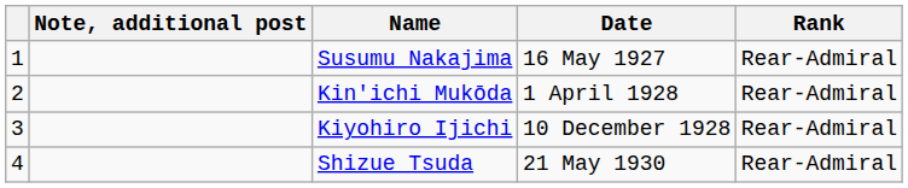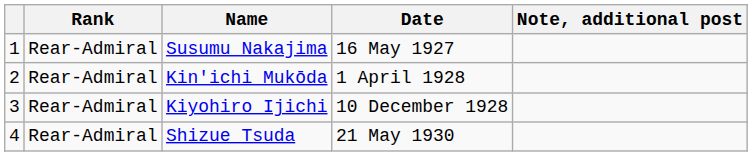 <table class=wikitable>
 <tr>
 <th></th>
-<th>Note, additional post</th>
+<th>Rank</th>
 <th>Name</th>
 <th>Date</th>
-<th>Rank</th>
+<th>Note, additional post</th>
 </tr>
 <tr>
 <td>1</td>
-<td></td>
+<td>Rear-Admiral</td>
 <td><a href='#'>Susumu Nakajima</a></td>
 <td>16 May 1927</td>
-<td>Rear-Admiral</td>
+<td></td>
 </tr>
 <tr>
 <td>2</td>
-<td></td>
+<td>Rear-Admiral</td>
 <td><a href='#'>Kin'ichi Mukōda</a></td>
 <td>1 April 1928</td>
-<td>Rear-Admiral</td>
+<td></td>
 </tr>
 <tr>
 <td>3</td>
-<td></td>
+<td>Rear-Admiral</td>
 <td><a href='#'>Kiyohiro Ijichi</a></td>
 <td>10 December 1928</td>
-<td>Rear-Admiral</td>
+<td></td>
 </tr>
 <tr>
 <td>4</td>
-<td></td>
+<td>Rear-Admiral</td>
 <td><a href='#'>Shizue Tsuda</a></td>
 <td>21 May 1930</td>
-<td>Rear-Admiral</td>
+<td></td>
 </tr>
 </table>
